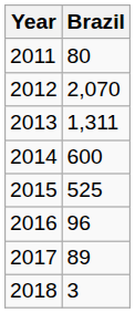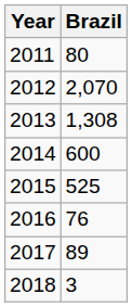 <table class="wikitable">
 <tr>
 <th>Year</th>
 <th>Brazil</th>
 </tr>
 <tr>
 <td>2011</td>
 <td>80</td>
 </tr>
 <tr>
 <td>2012</td>
 <td>2,070</td>
 </tr>
 <tr>
 <td>2013</td>
-<td>1,311</td>
+<td>1,308</td>
 </tr>
 <tr>
 <td>2014</td>
 <td>600</td>
 </tr>
 <tr>
 <td>2015</td>
 <td>525</td>
 </tr>
 <tr>
 <td>2016</td>
-<td>96</td>
+<td>76</td>
 </tr>
 <tr>
 <td>2017</td>
 <td>89</td>
 </tr>
 <tr>
 <td>2018</td>
 <td>3</td>
 </tr>
 </table>
